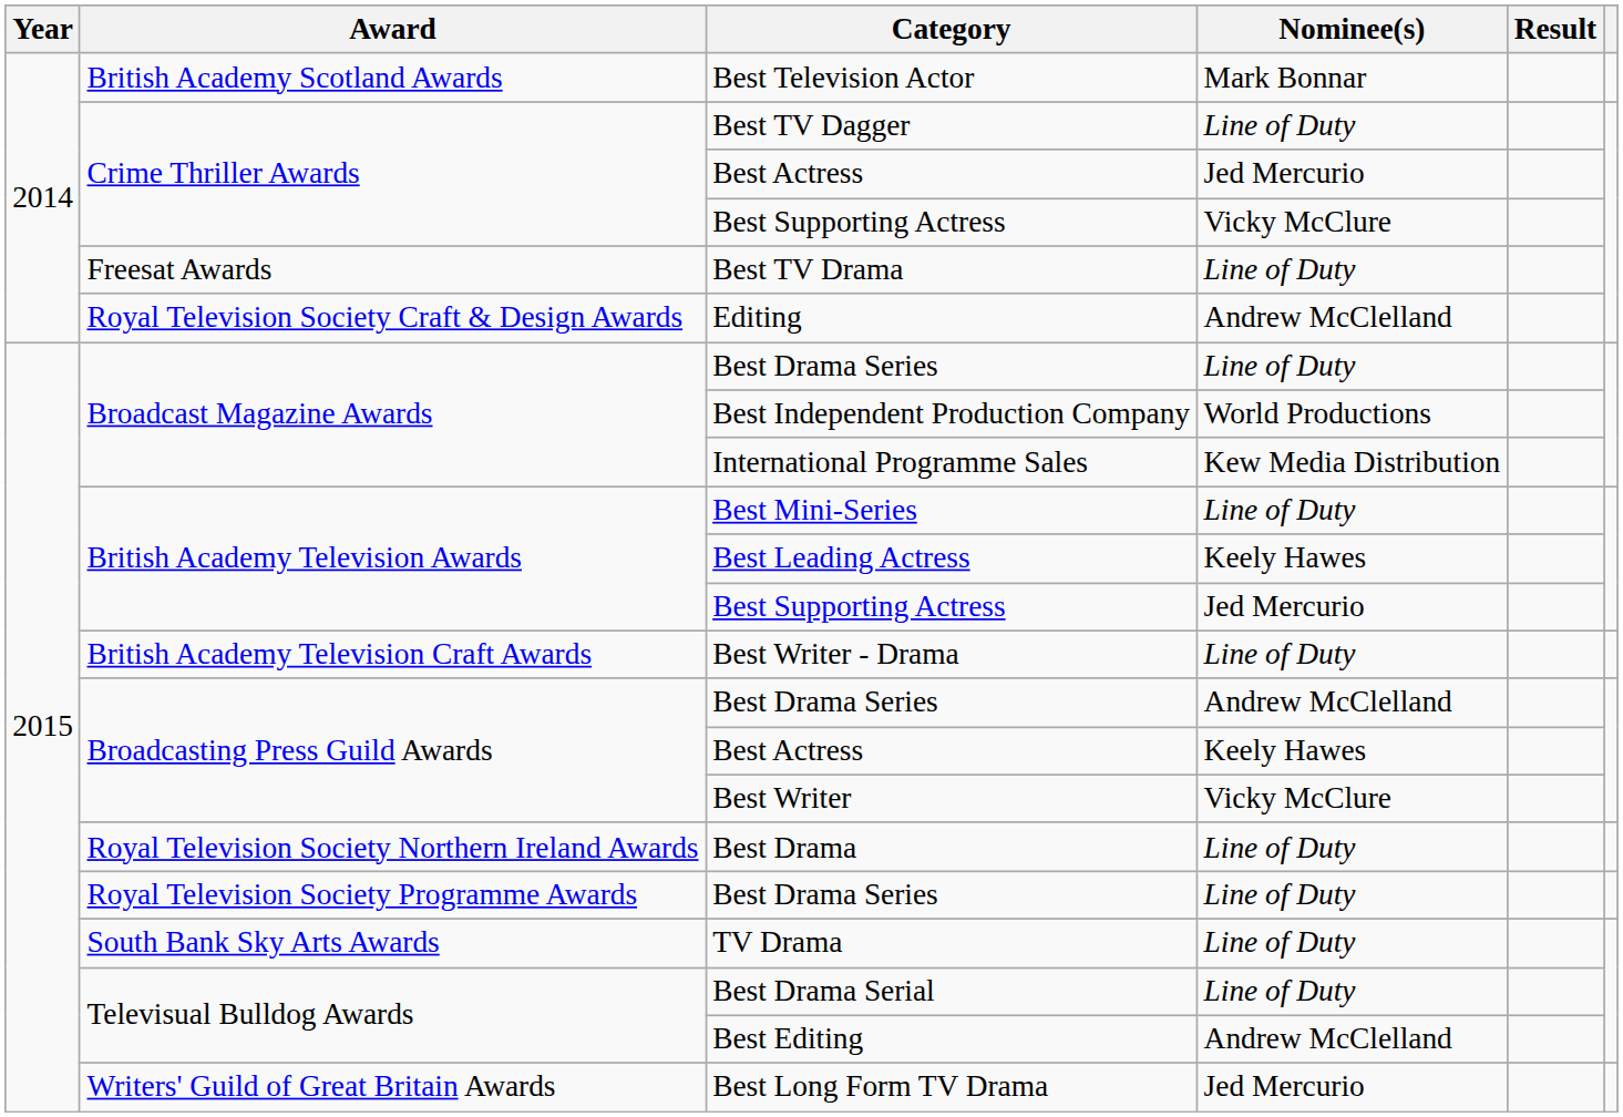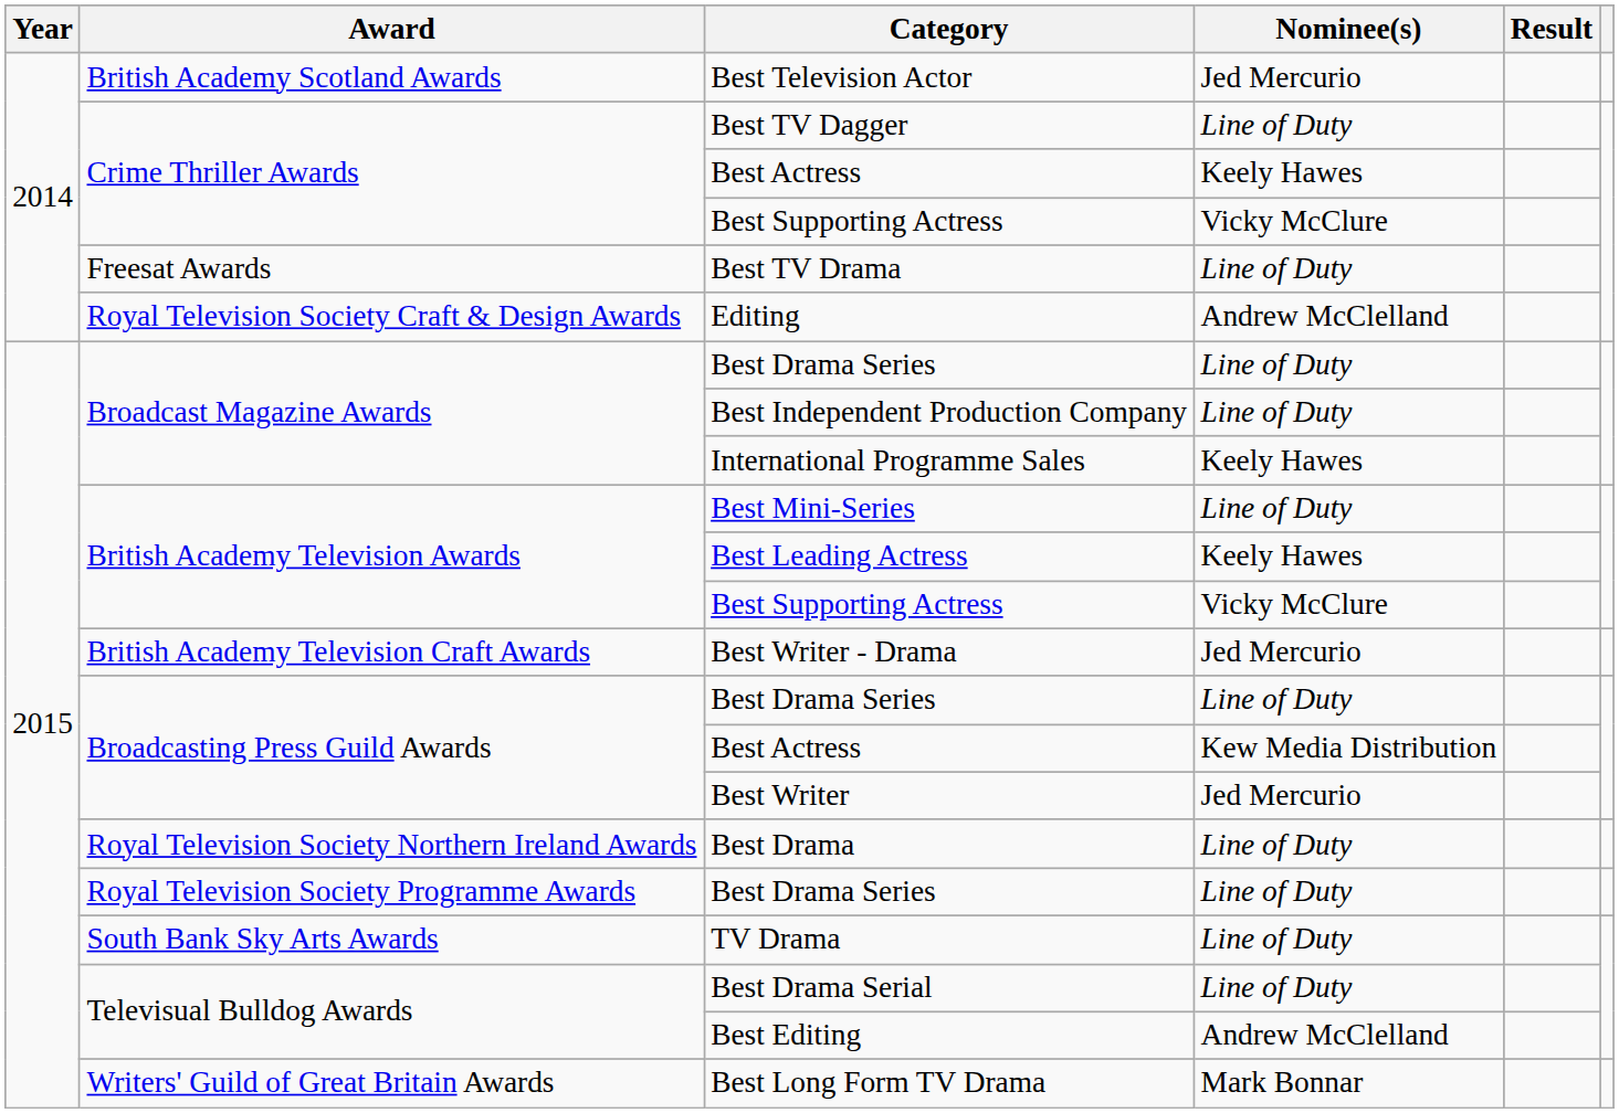 <table class="wikitable">
 <tr>
 <th>Year</th>
 <th>Award</th>
 <th>Category</th>
 <th>Nominee(s)</th>
 <th>Result</th>
 <th></th>
 </tr>
 <tr>
 <td rowspan="6">2014</td>
 <td><a href='#'>British Academy Scotland Awards</a></td>
 <td>Best Television Actor</td>
-<td>Mark Bonnar</td>
+<td>Jed Mercurio</td>
 <td></td>
 <td></td>
 </tr>
 <tr>
 <td rowspan="3"><a href='#'>Crime Thriller Awards</a></td>
 <td>Best TV Dagger</td>
 <td><em>Line of Duty</em></td>
 <td></td>
 <td rowspan="5"></td>
 </tr>
 <tr>
 <td>Best Actress</td>
-<td>Jed Mercurio</td>
+<td>Keely Hawes</td>
 <td></td>
 </tr>
 <tr>
 <td>Best Supporting Actress</td>
 <td>Vicky McClure</td>
 <td></td>
 </tr>
 <tr>
 <td>Freesat Awards</td>
 <td>Best TV Drama</td>
 <td><em>Line of Duty</em></td>
 <td></td>
 </tr>
 <tr>
 <td><a href='#'>Royal Television Society Craft & Design Awards</a></td>
 <td>Editing</td>
 <td>Andrew McClelland</td>
 <td></td>
 </tr>
 <tr>
 <td rowspan="16">2015</td>
 <td rowspan="3"><a href='#'>Broadcast Magazine Awards</a></td>
 <td>Best Drama Series</td>
 <td><em>Line of Duty</em></td>
 <td></td>
 <td rowspan="3"></td>
 </tr>
 <tr>
 <td>Best Independent Production Company</td>
-<td>World Productions</td>
+<td><em>Line of Duty</em></td>
 <td></td>
 </tr>
 <tr>
 <td>International Programme Sales</td>
-<td>Kew Media Distribution</td>
+<td>Keely Hawes</td>
 <td></td>
 </tr>
 <tr>
 <td rowspan="3"><a href='#'>British Academy Television Awards</a></td>
 <td><a href='#'>Best Mini-Series</a></td>
 <td><em>Line of Duty</em></td>
 <td></td>
 <td rowspan="3"></td>
 </tr>
 <tr>
 <td><a href='#'>Best Leading Actress</a></td>
 <td>Keely Hawes</td>
 <td></td>
 </tr>
 <tr>
 <td><a href='#'>Best Supporting Actress</a></td>
-<td>Jed Mercurio</td>
+<td>Vicky McClure</td>
 <td></td>
 </tr>
 <tr>
 <td><a href='#'>British Academy Television Craft Awards</a></td>
 <td>Best Writer - Drama</td>
-<td><em>Line of Duty</em></td>
+<td>Jed Mercurio</td>
 <td></td>
 <td></td>
 </tr>
 <tr>
 <td rowspan="3"><a href='#'>Broadcasting Press Guild</a> Awards</td>
 <td>Best Drama Series</td>
-<td>Andrew McClelland</td>
+<td><em>Line of Duty</em></td>
 <td></td>
 <td rowspan="3"></td>
 </tr>
 <tr>
 <td>Best Actress</td>
-<td>Keely Hawes</td>
+<td>Kew Media Distribution</td>
 <td></td>
 </tr>
 <tr>
 <td>Best Writer</td>
-<td>Vicky McClure</td>
+<td>Jed Mercurio</td>
 <td></td>
 </tr>
 <tr>
 <td><a href='#'>Royal Television Society Northern Ireland Awards</a></td>
 <td>Best Drama</td>
 <td><em>Line of Duty</em></td>
 <td></td>
 <td></td>
 </tr>
 <tr>
 <td><a href='#'>Royal Television Society Programme Awards</a></td>
 <td>Best Drama Series</td>
 <td><em>Line of Duty</em></td>
 <td></td>
 <td></td>
 </tr>
 <tr>
 <td><a href='#'>South Bank Sky Arts Awards</a></td>
 <td>TV Drama</td>
 <td><em>Line of Duty</em></td>
 <td></td>
 <td rowspan="3"></td>
 </tr>
 <tr>
 <td rowspan="2">Televisual Bulldog Awards</td>
 <td>Best Drama Serial</td>
 <td><em>Line of Duty</em></td>
 <td></td>
 </tr>
 <tr>
 <td>Best Editing</td>
 <td>Andrew McClelland</td>
 <td></td>
 </tr>
 <tr>
 <td><a href='#'>Writers' Guild of Great Britain</a> Awards</td>
 <td>Best Long Form TV Drama</td>
-<td>Jed Mercurio</td>
+<td>Mark Bonnar</td>
 <td></td>
 <td></td>
 </tr>
 </table>
